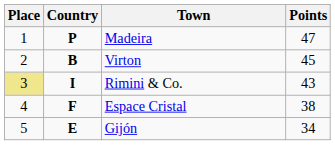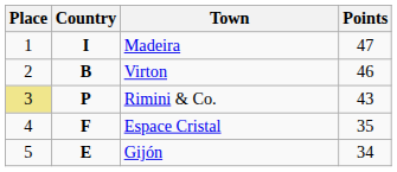 <table class="wikitable" style="text-align;">
 <tr>
 <th width="25">Place</th>
 <th width="25">Country</th>
 <th width="200">Town</th>
 <th width="25">Points</th>
 </tr>
 <tr>
 <td align="center">1</td>
-<td align="center"><strong>P</strong></td>
+<td align="center"><strong>I</strong></td>
 <td align="left"><a href='#'>Madeira</a></td>
 <td align="center">47</td>
 </tr>
 <tr>
 <td align="center">2</td>
 <td align="center"><strong>B</strong></td>
 <td align="left"><a href='#'>Virton</a></td>
-<td align="center">45</td>
+<td align="center">46</td>
 </tr>
 <tr>
 <td align="center" style="background: khaki;">3</td>
-<td align="center"><strong>I</strong></td>
+<td align="center"><strong>P</strong></td>
 <td align="left"><a href='#'>Rimini</a> & Co.</td>
 <td align="center">43</td>
 </tr>
 <tr>
 <td align="center">4</td>
 <td align="center"><strong>F</strong></td>
 <td align="left"><a href='#'>Espace Cristal</a></td>
-<td align="center">38</td>
+<td align="center">35</td>
 </tr>
 <tr>
 <td align="center">5</td>
 <td align="center"><strong>E</strong></td>
 <td align="left"><a href='#'>Gijón</a></td>
 <td align="center">34</td>
 </tr>
 </table>
